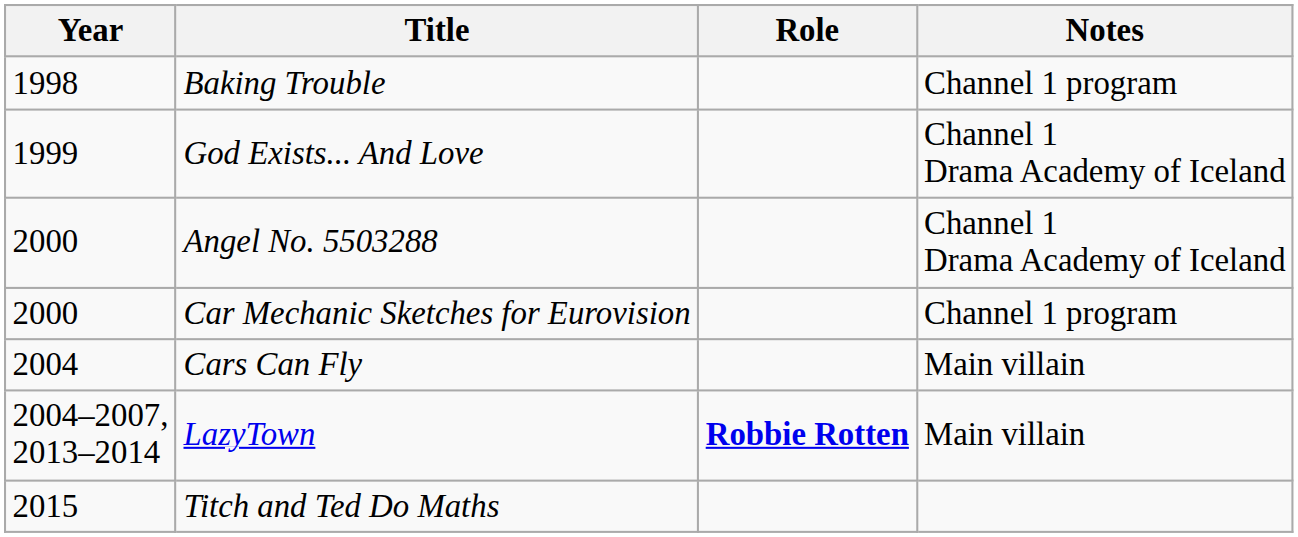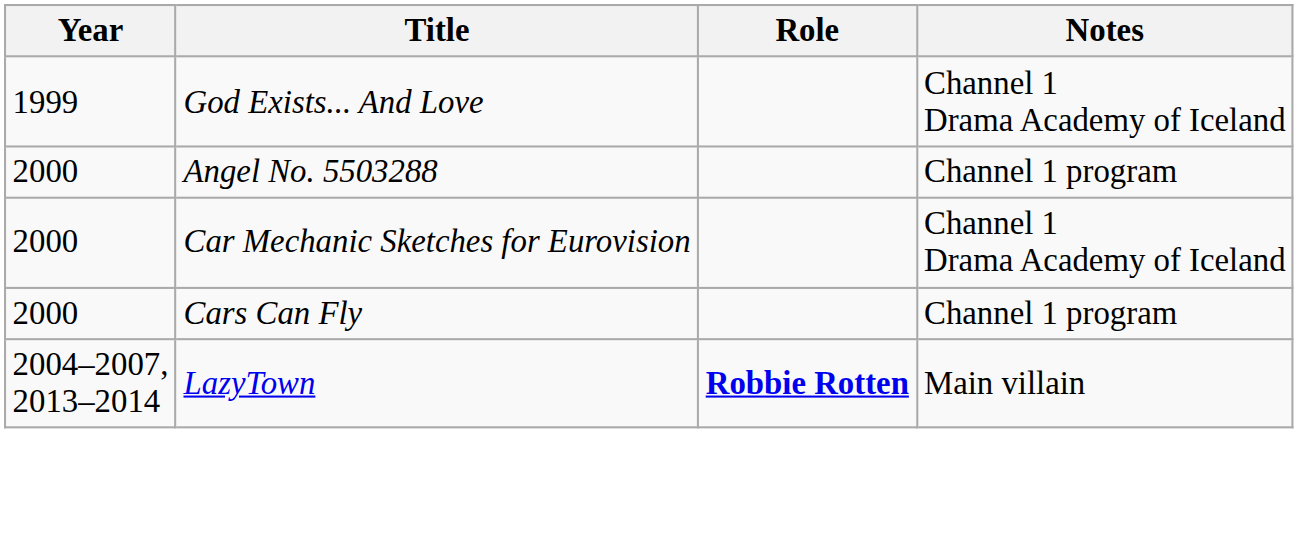 <table class="wikitable sortable">
 <tr>
 <th>Year</th>
 <th>Title</th>
 <th>Role</th>
 <th>Notes</th>
-</tr>
-<tr>
-<td>1998</td>
-<td><em>Baking Trouble</em></td>
-<td></td>
-<td>Channel 1 program</td>
 </tr>
 <tr>
 <td>1999</td>
 <td><em>God Exists... And Love</em></td>
 <td></td>
 <td>Channel 1<br>Drama Academy of Iceland</td>
 </tr>
 <tr>
 <td>2000</td>
 <td><em>Angel No. 5503288</em></td>
 <td></td>
-<td>Channel 1<br>Drama Academy of Iceland</td>
+<td>Channel 1 program</td>
 </tr>
 <tr>
 <td>2000</td>
 <td><em>Car Mechanic Sketches for Eurovision</em></td>
 <td></td>
-<td>Channel 1 program</td>
+<td>Channel 1<br>Drama Academy of Iceland</td>
 </tr>
 <tr>
-<td>2004</td>
+<td>2000</td>
 <td><em>Cars Can Fly</em></td>
 <td></td>
-<td>Main villain</td>
+<td>Channel 1 program</td>
 </tr>
 <tr>
 <td>2004–2007,<br>2013–2014</td>
 <td><em><a href='#'>LazyTown</a></em></td>
 <td><strong><a href='#'>Robbie Rotten</a></strong></td>
 <td>Main villain</td>
 </tr>
-<tr>
-<td>2015</td>
-<td><em>Titch and Ted Do Maths</em></td>
-<td></td>
-<td></td>
-</tr>
 </table>
